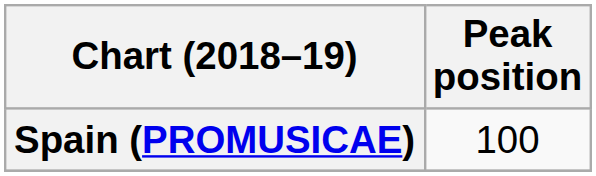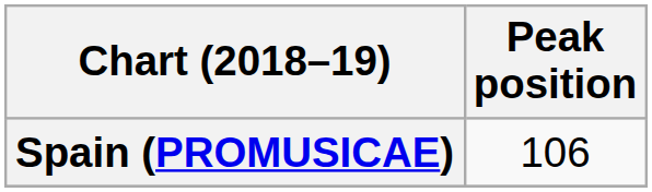 <table class="wikitable sortable plainrowheaders" style="text-align:center">
 <tr>
 <th scope="col">Chart (2018–19)</th>
 <th scope="col">Peak<br> position</th>
 </tr>
 <tr>
 <th scope="row">Spain (<a href='#'>PROMUSICAE</a>)</th>
-<td>100</td>
+<td>106</td>
 </tr>
 <tr>
 </tr>
 </table>
